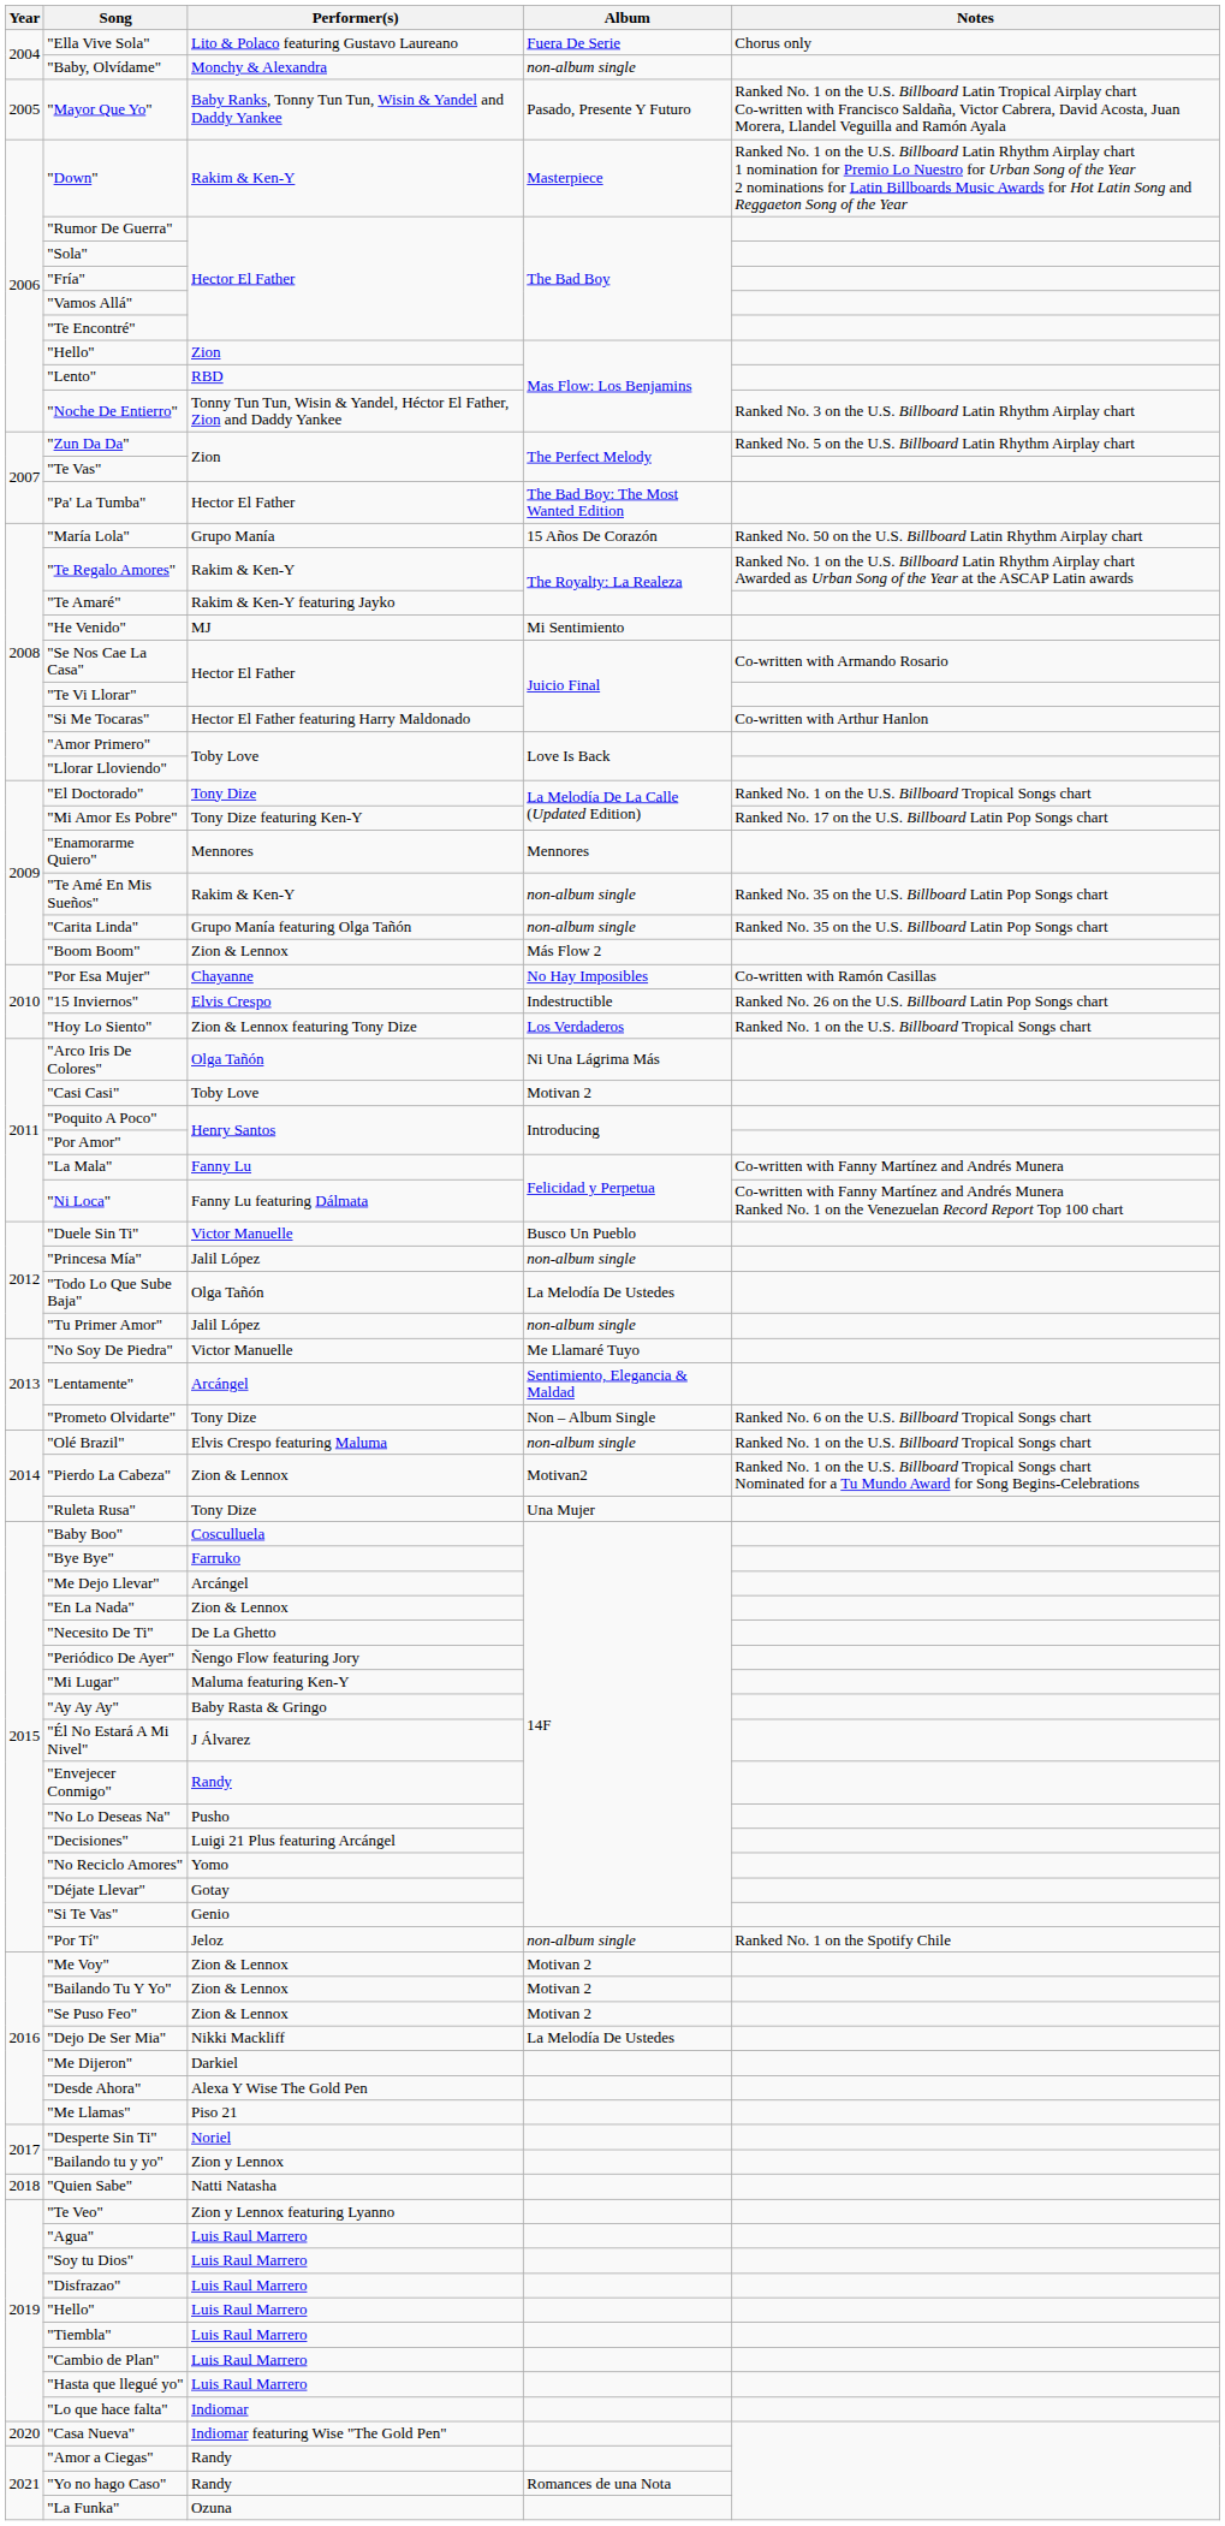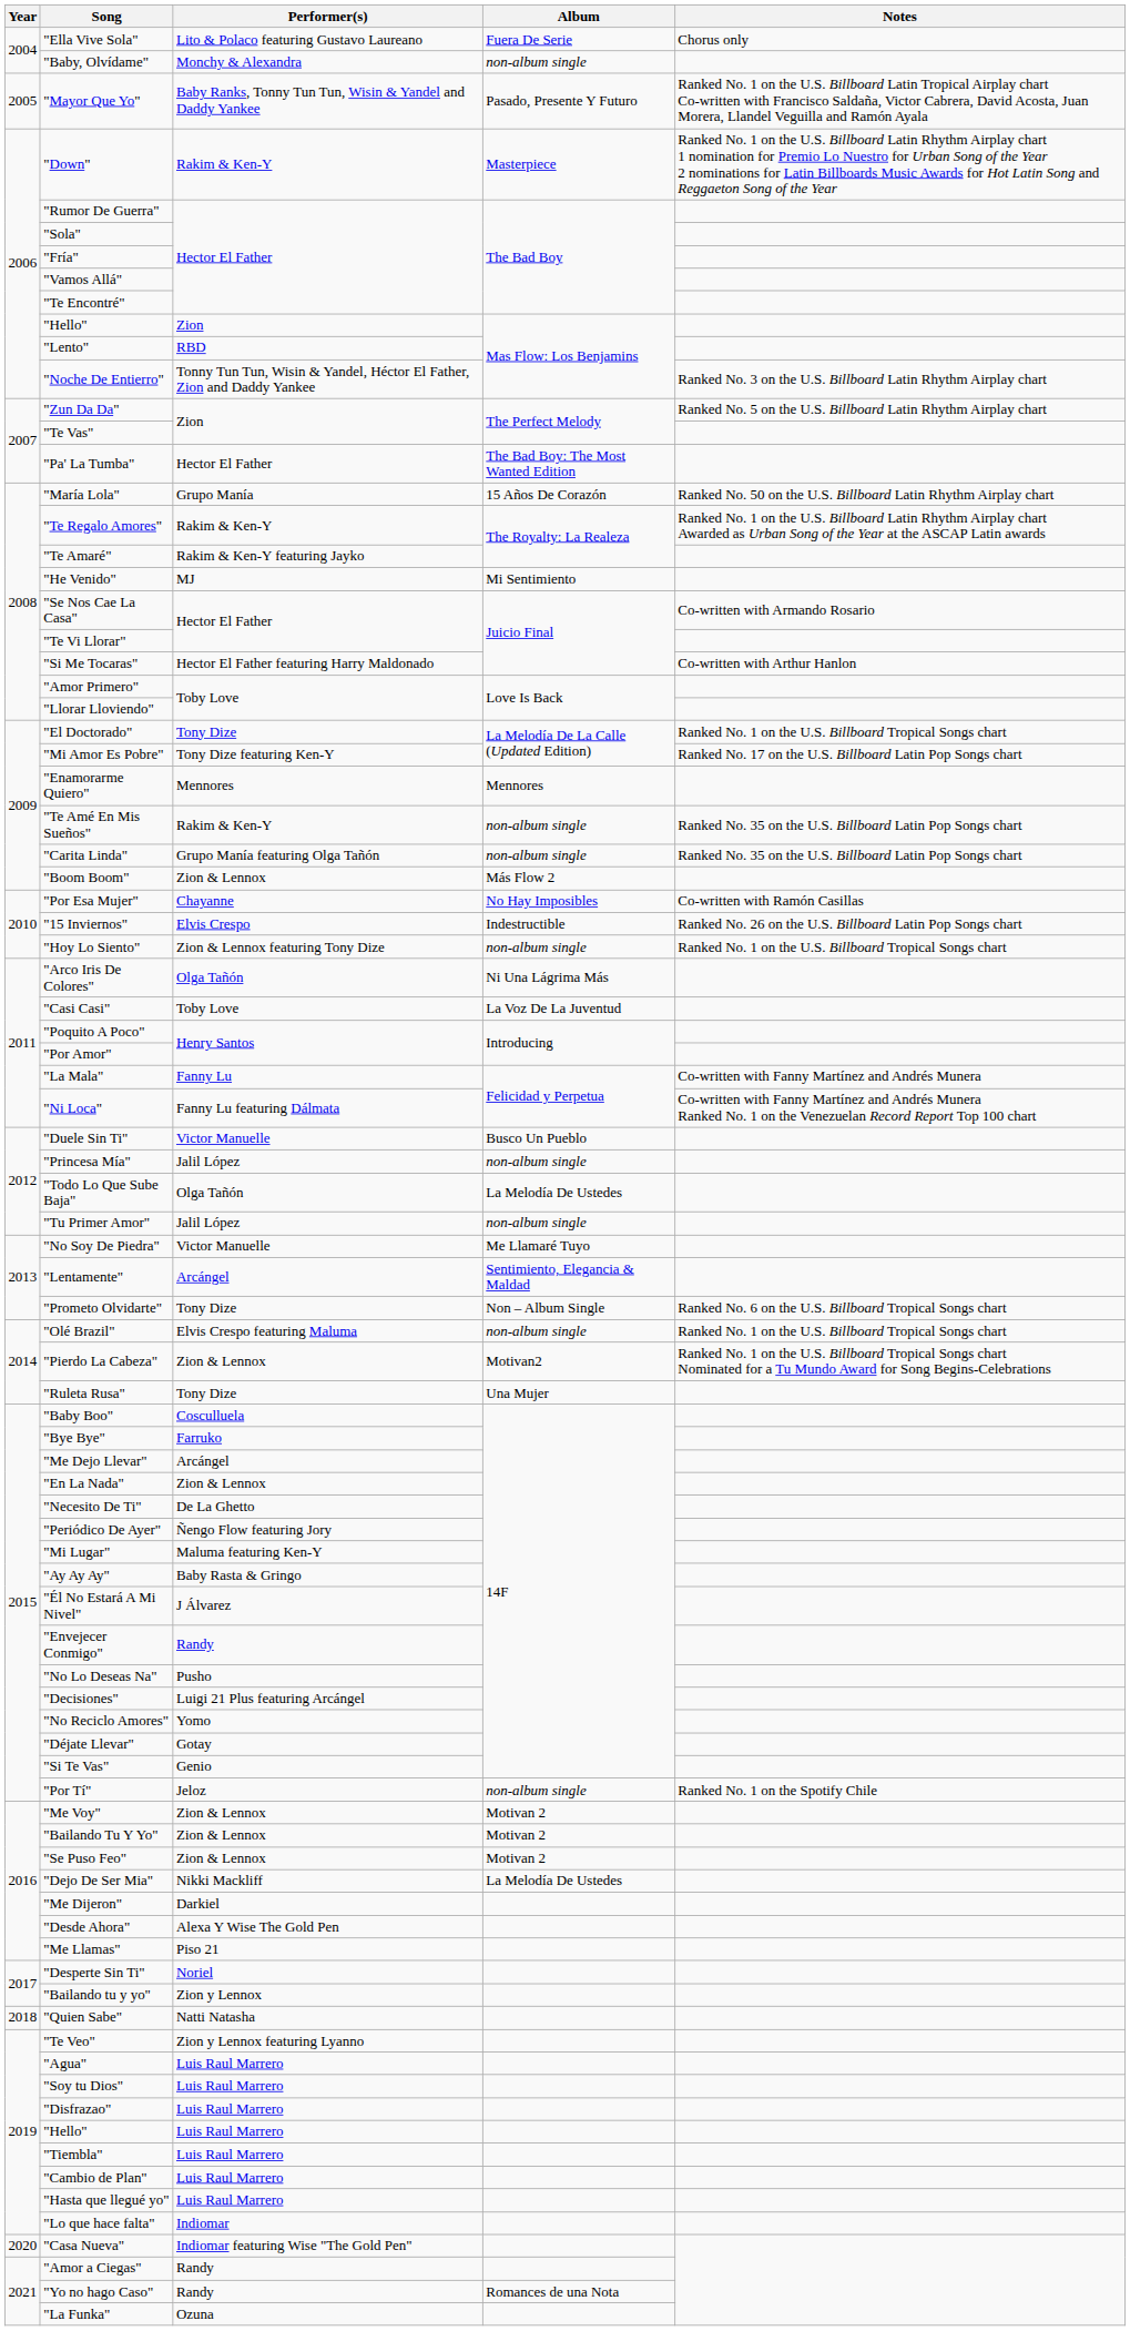 <table class="wikitable">
 <tr>
 <th>Year</th>
 <th>Song</th>
 <th>Performer(s)</th>
 <th>Album</th>
 <th>Notes</th>
 </tr>
 <tr>
 <td rowspan="2">2004</td>
 <td>"Ella Vive Sola"</td>
 <td><a href='#'>Lito & Polaco</a> featuring Gustavo Laureano</td>
 <td><a href='#'>Fuera De Serie</a></td>
 <td>Chorus only</td>
 </tr>
 <tr>
 <td>"Baby, Olvídame"</td>
 <td><a href='#'>Monchy & Alexandra</a></td>
 <td><em>non-album single</em></td>
 <td></td>
 </tr>
 <tr>
 <td>2005</td>
 <td>"<a href='#'>Mayor Que Yo</a>"</td>
 <td><a href='#'>Baby Ranks</a>, Tonny Tun Tun, <a href='#'>Wisin & Yandel</a> and <a href='#'>Daddy Yankee</a></td>
 <td>Pasado, Presente Y Futuro</td>
 <td>Ranked No. 1 on the U.S. <em>Billboard</em> Latin Tropical Airplay chart<br>Co-written with Francisco Saldaña, Victor Cabrera, David Acosta, Juan Morera, Llandel Veguilla and Ramón Ayala</td>
 </tr>
 <tr>
 <td rowspan="9">2006</td>
 <td>"<a href='#'>Down</a>"</td>
 <td><a href='#'>Rakim & Ken-Y</a></td>
 <td><a href='#'>Masterpiece</a></td>
 <td>Ranked No. 1 on the U.S. <em>Billboard</em> Latin Rhythm Airplay chart <br> 1 nomination for <a href='#'>Premio Lo Nuestro</a> for <em>Urban Song of the Year</em> <br> 2 nominations for <a href='#'>Latin Billboards Music Awards</a> for <em>Hot Latin Song</em> and <em>Reggaeton Song of the Year</em></td>
 </tr>
 <tr>
 <td>"Rumor De Guerra"</td>
 <td rowspan="5"><a href='#'>Hector El Father</a></td>
 <td rowspan="5"><a href='#'>The Bad Boy</a></td>
 <td></td>
 </tr>
 <tr>
 <td>"Sola"</td>
 <td></td>
 </tr>
 <tr>
 <td>"Fría"</td>
 <td></td>
 </tr>
 <tr>
 <td>"Vamos Allá"</td>
 <td></td>
 </tr>
 <tr>
 <td>"Te Encontré"</td>
 <td></td>
 </tr>
 <tr>
 <td>"Hello"</td>
 <td><a href='#'>Zion</a></td>
 <td rowspan="3"><a href='#'>Mas Flow: Los Benjamins</a></td>
 <td></td>
 </tr>
 <tr>
 <td>"Lento"</td>
 <td><a href='#'>RBD</a></td>
 <td></td>
 </tr>
 <tr>
 <td>"<a href='#'>Noche De Entierro</a>"</td>
 <td>Tonny Tun Tun, Wisin & Yandel, Héctor El Father, <a href='#'>Zion</a> and Daddy Yankee</td>
 <td>Ranked No. 3 on the U.S. <em>Billboard</em> Latin Rhythm Airplay chart</td>
 </tr>
 <tr>
 <td rowspan="3">2007</td>
 <td>"<a href='#'>Zun Da Da</a>"</td>
 <td rowspan="2">Zion</td>
 <td rowspan="2"><a href='#'>The Perfect Melody</a></td>
 <td>Ranked No. 5 on the U.S. <em>Billboard</em> Latin Rhythm Airplay chart</td>
 </tr>
 <tr>
 <td>"Te Vas"</td>
 <td></td>
 </tr>
 <tr>
 <td>"Pa' La Tumba"</td>
 <td>Hector El Father</td>
 <td><a href='#'>The Bad Boy: The Most Wanted Edition</a></td>
 <td></td>
 </tr>
 <tr>
 <td rowspan="9">2008</td>
 <td>"María Lola"</td>
 <td>Grupo Manía</td>
 <td>15 Años De Corazón</td>
 <td>Ranked No. 50 on the U.S. <em>Billboard</em> Latin Rhythm Airplay chart</td>
 </tr>
 <tr>
 <td>"<a href='#'>Te Regalo Amores</a>"</td>
 <td>Rakim & Ken-Y</td>
 <td rowspan="2"><a href='#'>The Royalty: La Realeza</a></td>
 <td>Ranked No. 1 on the U.S. <em>Billboard</em> Latin Rhythm Airplay chart <br> Awarded as <em>Urban Song of the Year</em> at the ASCAP Latin awards</td>
 </tr>
 <tr>
 <td>"Te Amaré"</td>
 <td>Rakim & Ken-Y featuring Jayko</td>
 <td></td>
 </tr>
 <tr>
 <td>"He Venido"</td>
 <td>MJ</td>
 <td>Mi Sentimiento</td>
 <td></td>
 </tr>
 <tr>
 <td>"Se Nos Cae La Casa"</td>
 <td rowspan="2">Hector El Father</td>
 <td rowspan="3"><a href='#'>Juicio Final</a></td>
 <td>Co-written with Armando Rosario</td>
 </tr>
 <tr>
 <td>"Te Vi Llorar"</td>
 <td></td>
 </tr>
 <tr>
 <td>"Si Me Tocaras"</td>
 <td>Hector El Father featuring Harry Maldonado</td>
 <td>Co-written with Arthur Hanlon</td>
 </tr>
 <tr>
 <td>"Amor Primero"</td>
 <td rowspan="2">Toby Love</td>
 <td rowspan="2">Love Is Back</td>
 <td></td>
 </tr>
 <tr>
 <td>"Llorar Lloviendo"</td>
 <td></td>
 </tr>
 <tr>
 <td rowspan="6">2009</td>
 <td>"El Doctorado"</td>
 <td><a href='#'>Tony Dize</a></td>
 <td rowspan="2"><a href='#'>La Melodía De La Calle</a> (<em>Updated</em> Edition)</td>
 <td>Ranked No. 1 on the U.S. <em>Billboard</em> Tropical Songs chart</td>
 </tr>
 <tr>
 <td>"Mi Amor Es Pobre"</td>
 <td>Tony Dize featuring Ken-Y</td>
 <td>Ranked No. 17 on the U.S. <em>Billboard</em> Latin Pop Songs chart</td>
 </tr>
 <tr>
 <td>"Enamorarme Quiero"</td>
 <td>Mennores</td>
 <td>Mennores</td>
 <td></td>
 </tr>
 <tr>
 <td>"Te Amé En Mis Sueños"</td>
 <td>Rakim & Ken-Y</td>
 <td><em>non-album single</em></td>
 <td>Ranked No. 35 on the U.S. <em>Billboard</em> Latin Pop Songs chart</td>
 </tr>
 <tr>
 <td>"Carita Linda"</td>
 <td>Grupo Manía featuring Olga Tañón</td>
 <td><em>non-album single</em></td>
 <td>Ranked No. 35 on the U.S. <em>Billboard</em> Latin Pop Songs chart</td>
 </tr>
 <tr>
 <td>"Boom Boom"</td>
 <td>Zion & Lennox</td>
 <td>Más Flow 2</td>
 <td></td>
 </tr>
 <tr>
 <td rowspan="3">2010</td>
 <td>"Por Esa Mujer"</td>
 <td><a href='#'>Chayanne</a></td>
 <td><a href='#'>No Hay Imposibles</a></td>
 <td>Co-written with Ramón Casillas</td>
 </tr>
 <tr>
 <td>"15 Inviernos"</td>
 <td><a href='#'>Elvis Crespo</a></td>
 <td>Indestructible</td>
 <td>Ranked No. 26 on the U.S. <em>Billboard</em> Latin Pop Songs chart</td>
 </tr>
 <tr>
 <td>"Hoy Lo Siento"</td>
 <td>Zion & Lennox featuring Tony Dize</td>
-<td><a href='#'>Los Verdaderos</a></td>
+<td><em>non-album single</em></td>
 <td>Ranked No. 1 on the U.S. <em>Billboard</em> Tropical Songs chart</td>
 </tr>
 <tr>
 <td rowspan="6">2011</td>
 <td>"Arco Iris De Colores"</td>
 <td><a href='#'>Olga Tañón</a></td>
 <td>Ni Una Lágrima Más</td>
 <td></td>
 </tr>
 <tr>
 <td>"Casi Casi"</td>
 <td>Toby Love</td>
-<td>Motivan 2</td>
+<td>La Voz De La Juventud</td>
 <td></td>
 </tr>
 <tr>
 <td>"Poquito A Poco"</td>
 <td rowspan="2"><a href='#'>Henry Santos</a></td>
 <td rowspan="2">Introducing</td>
 <td></td>
 </tr>
 <tr>
 <td>"Por Amor"</td>
 <td></td>
 </tr>
 <tr>
 <td>"La Mala"</td>
 <td><a href='#'>Fanny Lu</a></td>
 <td rowspan="2"><a href='#'>Felicidad y Perpetua</a></td>
 <td>Co-written with Fanny Martínez and Andrés Munera</td>
 </tr>
 <tr>
 <td>"<a href='#'>Ni Loca</a>"</td>
 <td>Fanny Lu featuring <a href='#'>Dálmata</a></td>
 <td>Co-written with Fanny Martínez and Andrés Munera <br> Ranked No. 1 on the Venezuelan <em>Record Report</em> Top 100 chart</td>
 </tr>
 <tr>
 <td rowspan="4">2012</td>
 <td>"Duele Sin Ti"</td>
 <td><a href='#'>Victor Manuelle</a></td>
 <td>Busco Un Pueblo</td>
 <td></td>
 </tr>
 <tr>
 <td>"Princesa Mía"</td>
 <td>Jalil López</td>
 <td><em>non-album single</em></td>
 <td></td>
 </tr>
 <tr>
 <td>"Todo Lo Que Sube Baja"</td>
 <td>Olga Tañón</td>
 <td>La Melodía De Ustedes</td>
 <td></td>
 </tr>
 <tr>
 <td>"Tu Primer Amor"</td>
 <td>Jalil López</td>
 <td><em>non-album single</em></td>
 <td></td>
 </tr>
 <tr>
 <td rowspan="3">2013</td>
 <td>"No Soy De Piedra"</td>
 <td>Victor Manuelle</td>
 <td>Me Llamaré Tuyo</td>
 <td></td>
 </tr>
 <tr>
 <td>"Lentamente"</td>
 <td><a href='#'>Arcángel</a></td>
 <td><a href='#'>Sentimiento, Elegancia & Maldad</a></td>
 <td></td>
 </tr>
 <tr>
 <td>"Prometo Olvidarte"</td>
 <td>Tony Dize</td>
 <td>Non – Album Single</td>
 <td>Ranked No. 6 on the U.S. <em>Billboard</em> Tropical Songs chart</td>
 </tr>
 <tr>
 <td rowspan="3">2014</td>
 <td>"Olé Brazil"</td>
 <td>Elvis Crespo featuring <a href='#'>Maluma</a></td>
 <td><em>non-album single</em></td>
 <td>Ranked No. 1 on the U.S. <em>Billboard</em> Tropical Songs chart</td>
 </tr>
 <tr>
 <td>"Pierdo La Cabeza"</td>
 <td>Zion & Lennox</td>
 <td>Motivan2</td>
 <td>Ranked No. 1 on the U.S. <em>Billboard</em> Tropical Songs chart<br>Nominated for a <a href='#'>Tu Mundo Award</a> for Song Begins-Celebrations</td>
 </tr>
 <tr>
 <td>"Ruleta Rusa"</td>
 <td>Tony Dize</td>
 <td>Una Mujer</td>
 <td></td>
 </tr>
 <tr>
 <td rowspan="16">2015</td>
 <td>"Baby Boo"</td>
 <td><a href='#'>Cosculluela</a></td>
 <td rowspan="15">14F</td>
 <td></td>
 </tr>
 <tr>
 <td>"Bye Bye"</td>
 <td><a href='#'>Farruko</a></td>
 <td></td>
 </tr>
 <tr>
 <td>"Me Dejo Llevar"</td>
 <td>Arcángel</td>
 <td></td>
 </tr>
 <tr>
 <td>"En La Nada"</td>
 <td>Zion & Lennox</td>
 <td></td>
 </tr>
 <tr>
 <td>"Necesito De Ti"</td>
 <td>De La Ghetto</td>
 <td></td>
 </tr>
 <tr>
 <td>"Periódico De Ayer"</td>
 <td>Ñengo Flow featuring Jory</td>
 <td></td>
 </tr>
 <tr>
 <td>"Mi Lugar"</td>
 <td>Maluma featuring Ken-Y</td>
 <td></td>
 </tr>
 <tr>
 <td>"Ay Ay Ay"</td>
 <td>Baby Rasta & Gringo</td>
 <td></td>
 </tr>
 <tr>
 <td>"Él No Estará A Mi Nivel"</td>
 <td>J Álvarez</td>
 <td></td>
 </tr>
 <tr>
 <td>"Envejecer Conmigo"</td>
 <td><a href='#'>Randy</a></td>
 <td></td>
 </tr>
 <tr>
 <td>"No Lo Deseas Na"</td>
 <td>Pusho</td>
 <td></td>
 </tr>
 <tr>
 <td>"Decisiones"</td>
 <td>Luigi 21 Plus featuring Arcángel</td>
 <td></td>
 </tr>
 <tr>
 <td>"No Reciclo Amores"</td>
 <td>Yomo</td>
 <td></td>
 </tr>
 <tr>
 <td>"Déjate Llevar"</td>
 <td>Gotay</td>
 <td></td>
 </tr>
 <tr>
 <td>"Si Te Vas"</td>
 <td>Genio</td>
 <td></td>
 </tr>
 <tr>
 <td>"Por Tí"</td>
 <td>Jeloz</td>
 <td><em>non-album single</em></td>
 <td>Ranked No. 1 on the Spotify Chile</td>
 </tr>
 <tr>
 <td rowspan="7">2016</td>
 <td>"Me Voy"</td>
 <td>Zion & Lennox</td>
 <td>Motivan 2</td>
 <td></td>
 </tr>
 <tr>
 <td>"Bailando Tu Y Yo"</td>
 <td>Zion & Lennox</td>
 <td>Motivan 2</td>
 <td></td>
 </tr>
 <tr>
 <td>"Se Puso Feo"</td>
 <td>Zion & Lennox</td>
 <td>Motivan 2</td>
 <td></td>
 </tr>
 <tr>
 <td>"Dejo De Ser Mia"</td>
 <td>Nikki Mackliff</td>
 <td>La Melodía De Ustedes</td>
 <td></td>
 </tr>
 <tr>
 <td>"Me Dijeron"</td>
 <td>Darkiel</td>
 <td></td>
 <td></td>
 </tr>
 <tr>
 <td>"Desde Ahora"</td>
 <td>Alexa Y Wise The Gold Pen</td>
 <td></td>
 <td></td>
 </tr>
 <tr>
 <td>"Me Llamas"</td>
 <td>Piso 21</td>
 <td></td>
 <td></td>
 </tr>
 <tr>
 <td rowspan="2">2017</td>
 <td>"Desperte Sin Ti"</td>
 <td><a href='#'>Noriel</a></td>
 <td></td>
 <td></td>
 </tr>
 <tr>
 <td>"Bailando tu y yo"</td>
 <td>Zion y Lennox</td>
 <td></td>
 <td></td>
 </tr>
 <tr>
 <td>2018</td>
 <td>"Quien Sabe"</td>
 <td>Natti Natasha</td>
 <td></td>
 <td></td>
 </tr>
 <tr>
 <td rowspan="9">2019</td>
 <td>"Te Veo"</td>
 <td>Zion y Lennox featuring Lyanno</td>
 <td></td>
 <td></td>
 </tr>
 <tr>
 <td>"Agua"</td>
 <td><a href='#'>Luis Raul Marrero</a></td>
 <td></td>
 <td></td>
 </tr>
 <tr>
 <td>"Soy tu Dios"</td>
 <td><a href='#'>Luis Raul Marrero</a></td>
 <td></td>
 <td></td>
 </tr>
 <tr>
 <td>"Disfrazao"</td>
 <td><a href='#'>Luis Raul Marrero</a></td>
 <td></td>
 <td></td>
 </tr>
 <tr>
 <td>"Hello"</td>
 <td><a href='#'>Luis Raul Marrero</a></td>
 <td></td>
 <td></td>
 </tr>
 <tr>
 <td>"Tiembla"</td>
 <td><a href='#'>Luis Raul Marrero</a></td>
 <td></td>
 <td></td>
 </tr>
 <tr>
 <td>"Cambio de Plan"</td>
 <td><a href='#'>Luis Raul Marrero</a></td>
 <td></td>
 <td></td>
 </tr>
 <tr>
 <td>"Hasta que llegué yo"</td>
 <td><a href='#'>Luis Raul Marrero</a></td>
 <td></td>
 <td></td>
 </tr>
 <tr>
 <td>"Lo que hace falta"</td>
 <td><a href='#'>Indiomar</a></td>
 <td></td>
 <td></td>
 </tr>
 <tr>
 <td>2020</td>
 <td>"Casa Nueva"</td>
 <td><a href='#'>Indiomar</a> featuring Wise "The Gold Pen"</td>
 <td></td>
 </tr>
 <tr>
 <td rowspan="3">2021</td>
 <td>"Amor a Ciegas"</td>
 <td>Randy</td>
 <td></td>
 </tr>
 <tr>
 <td>"Yo no hago Caso"</td>
 <td>Randy</td>
 <td>Romances de una Nota</td>
 </tr>
 <tr>
 <td>"La Funka"</td>
 <td>Ozuna</td>
 <td></td>
 </tr>
 </table>
